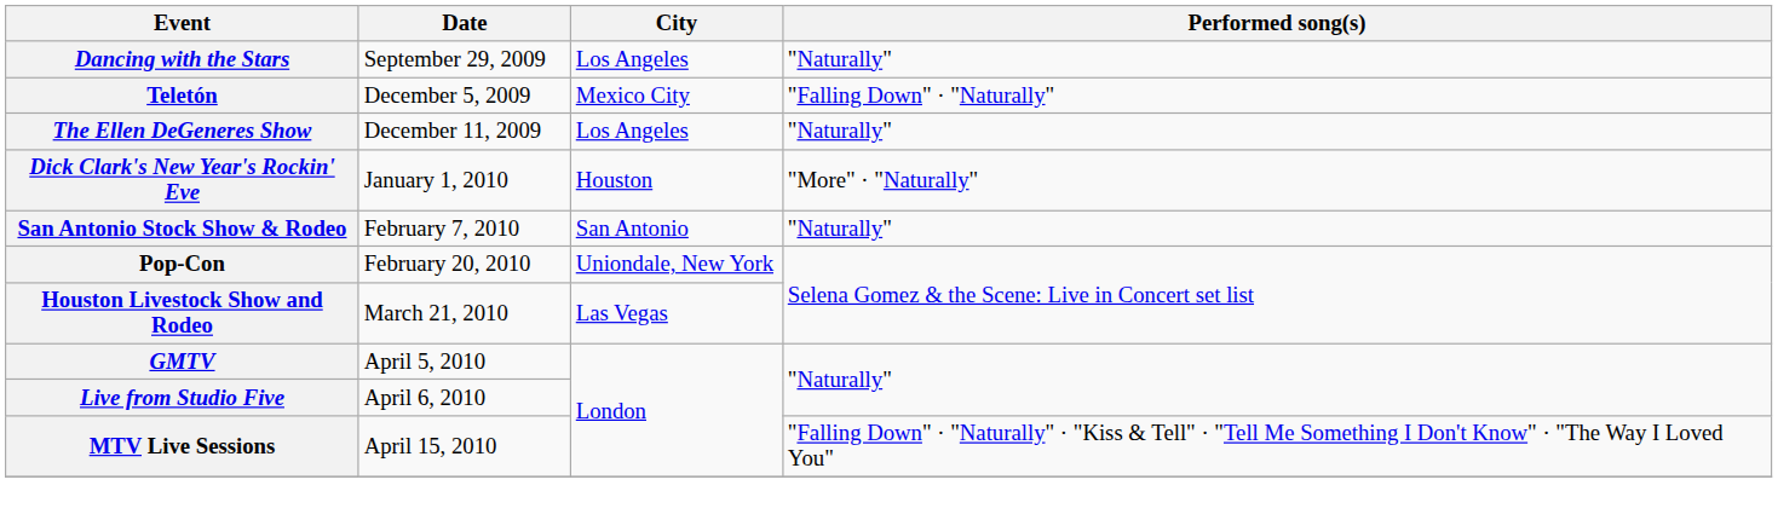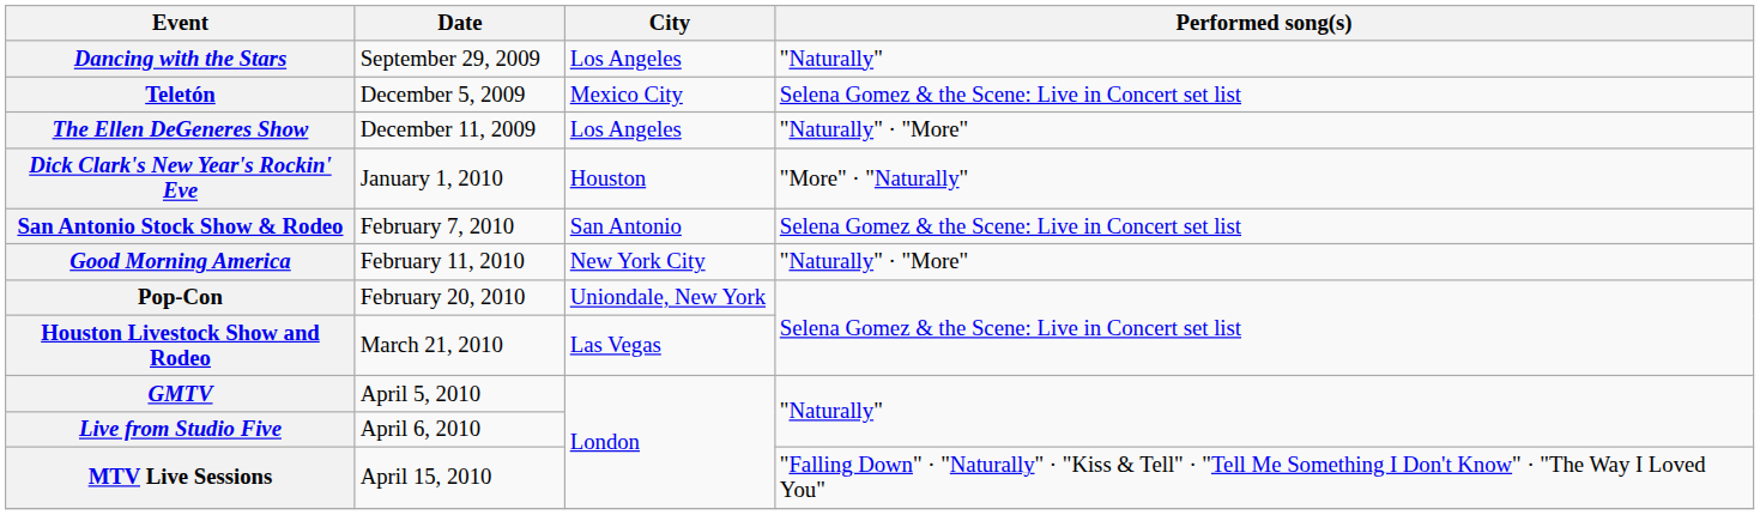 <table class="wikitable sortable plainrowheaders">
 <tr>
 <th style="width:20%;">Event</th>
 <th style="width:12%;">Date</th>
 <th style="width:12%;">City</th>
 <th>Performed song(s)</th>
 </tr>
 <tr>
 <th scope="row"><em><a href='#'>Dancing with the Stars</a></em></th>
 <td>September 29, 2009</td>
 <td><a href='#'>Los Angeles</a></td>
 <td>"<a href='#'>Naturally</a>"</td>
 </tr>
 <tr>
 <th scope="row"><a href='#'>Teletón</a></th>
 <td>December 5, 2009</td>
 <td><a href='#'>Mexico City</a></td>
-<td>"<a href='#'>Falling Down</a>" · "<a href='#'>Naturally</a>"</td>
+<td><a href='#'>Selena Gomez & the Scene: Live in Concert set list</a></td>
 </tr>
 <tr>
 <th scope="row"><em><a href='#'>The Ellen DeGeneres Show</a></em></th>
 <td>December 11, 2009</td>
 <td><a href='#'>Los Angeles</a></td>
-<td>"<a href='#'>Naturally</a>"</td>
+<td>"<a href='#'>Naturally</a>" · "More"</td>
 </tr>
 <tr>
 <th scope="row"><em><a href='#'>Dick Clark's New Year's Rockin' Eve</a></em></th>
 <td>January 1, 2010</td>
 <td><a href='#'>Houston</a></td>
 <td>"More" · "<a href='#'>Naturally</a>"</td>
 </tr>
 <tr>
 <th scope="row"><a href='#'>San Antonio Stock Show & Rodeo</a></th>
 <td>February 7, 2010</td>
 <td><a href='#'>San Antonio</a></td>
-<td>"<a href='#'>Naturally</a>"</td>
+<td><a href='#'>Selena Gomez & the Scene: Live in Concert set list</a></td>
+</tr>
+<tr>
+<th scope="row"><em><a href='#'>Good Morning America</a></em></th>
+<td>February 11, 2010</td>
+<td><a href='#'>New York City</a></td>
+<td>"<a href='#'>Naturally</a>" · "More"</td>
 </tr>
 <tr>
 <th scope="row">Pop-Con</th>
 <td>February 20, 2010</td>
 <td><a href='#'>Uniondale, New York</a></td>
 <td rowspan="2"><a href='#'>Selena Gomez & the Scene: Live in Concert set list</a></td>
 </tr>
 <tr>
 <th scope="row"><a href='#'>Houston Livestock Show and Rodeo</a></th>
 <td>March 21, 2010</td>
 <td><a href='#'>Las Vegas</a></td>
 </tr>
 <tr>
 <th scope="row"><em><a href='#'>GMTV</a></em></th>
 <td>April 5, 2010</td>
 <td rowspan="3"><a href='#'>London</a></td>
 <td rowspan="2">"<a href='#'>Naturally</a>"</td>
 </tr>
 <tr>
 <th scope="row"><em><a href='#'>Live from Studio Five</a></em></th>
 <td>April 6, 2010</td>
 </tr>
 <tr>
 <th scope="row"><a href='#'>MTV</a> Live Sessions</th>
 <td>April 15, 2010</td>
 <td>"<a href='#'>Falling Down</a>" · "<a href='#'>Naturally</a>" · "Kiss & Tell" · "<a href='#'>Tell Me Something I Don't Know</a>" · "The Way I Loved You"</td>
 </tr>
 <tr>
 </tr>
 </table>
